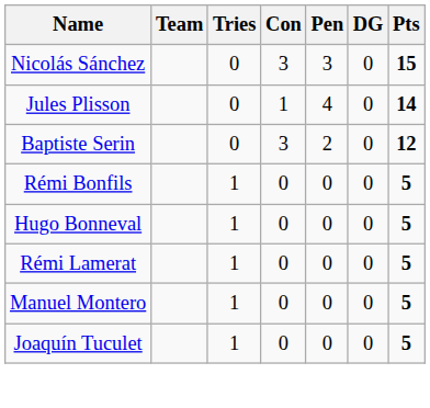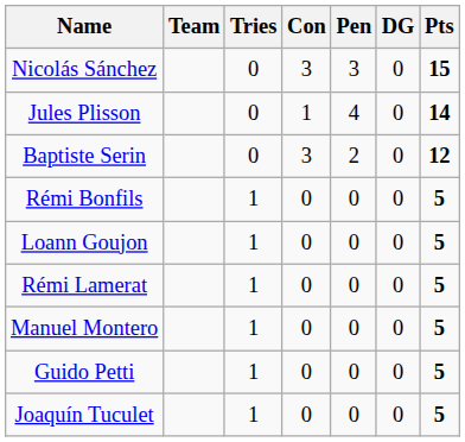 <table class="wikitable" style="font-size:90%;border:0;text-align:center;line-height:150%">
 <tr>
 <th>Name</th>
 <th>Team</th>
 <th>Tries</th>
 <th>Con</th>
 <th>Pen</th>
 <th>DG</th>
 <th>Pts</th>
 </tr>
 <tr>
 <td><a href='#'>Nicolás Sánchez</a></td>
 <td></td>
 <td>0</td>
 <td>3</td>
 <td>3</td>
 <td>0</td>
 <td><strong>15</strong></td>
 </tr>
 <tr>
 <td><a href='#'>Jules Plisson</a></td>
 <td></td>
 <td>0</td>
 <td>1</td>
 <td>4</td>
 <td>0</td>
 <td><strong>14</strong></td>
 </tr>
 <tr>
 <td><a href='#'>Baptiste Serin</a></td>
 <td></td>
 <td>0</td>
 <td>3</td>
 <td>2</td>
 <td>0</td>
 <td><strong>12</strong></td>
 </tr>
 <tr>
 <td><a href='#'>Rémi Bonfils</a></td>
 <td></td>
 <td>1</td>
 <td>0</td>
 <td>0</td>
 <td>0</td>
 <td><strong>5</strong></td>
 </tr>
 <tr>
-<td><a href='#'>Hugo Bonneval</a></td>
+<td><a href='#'>Loann Goujon</a></td>
 <td></td>
 <td>1</td>
 <td>0</td>
 <td>0</td>
 <td>0</td>
 <td><strong>5</strong></td>
 </tr>
 <tr>
 <td><a href='#'>Rémi Lamerat</a></td>
 <td></td>
 <td>1</td>
 <td>0</td>
 <td>0</td>
 <td>0</td>
 <td><strong>5</strong></td>
 </tr>
 <tr>
 <td><a href='#'>Manuel Montero</a></td>
 <td></td>
 <td>1</td>
 <td>0</td>
 <td>0</td>
 <td>0</td>
 <td><strong>5</strong></td>
 </tr>
 <tr>
+<td><a href='#'>Guido Petti</a></td>
+<td></td>
+<td>1</td>
+<td>0</td>
+<td>0</td>
+<td>0</td>
+<td><strong>5</strong></td>
+</tr>
+<tr>
 <td><a href='#'>Joaquín Tuculet</a></td>
 <td></td>
 <td>1</td>
 <td>0</td>
 <td>0</td>
 <td>0</td>
 <td><strong>5</strong></td>
 </tr>
 </table>
